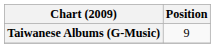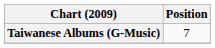 <table class="wikitable plainrowheaders">
 <tr>
 <th>Chart (2009)</th>
 <th>Position</th>
 </tr>
 <tr>
 <th scope="row">Taiwanese Albums (G-Music)</th>
-<td style="text-align:center;">9</td>
+<td style="text-align:center;">7</td>
 </tr>
 <tr>
 </tr>
 </table>
